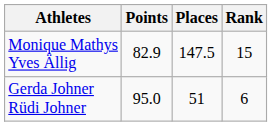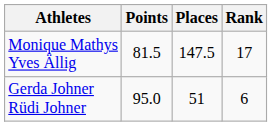 <table class="wikitable" border="1" style="font-size:90%">
 <tr>
 <th>Athletes</th>
 <th>Points</th>
 <th>Places</th>
 <th>Rank</th>
 </tr>
 <tr align=center>
 <td align=left><a href='#'>Monique Mathys</a><br><a href='#'>Yves Ällig</a></td>
-<td>82.9</td>
+<td>81.5</td>
 <td>147.5</td>
-<td>15</td>
+<td>17</td>
 </tr>
 <tr align=center>
 <td align=left><a href='#'>Gerda Johner</a><br><a href='#'>Rüdi Johner</a></td>
 <td>95.0</td>
 <td>51</td>
 <td>6</td>
 </tr>
 </table>
